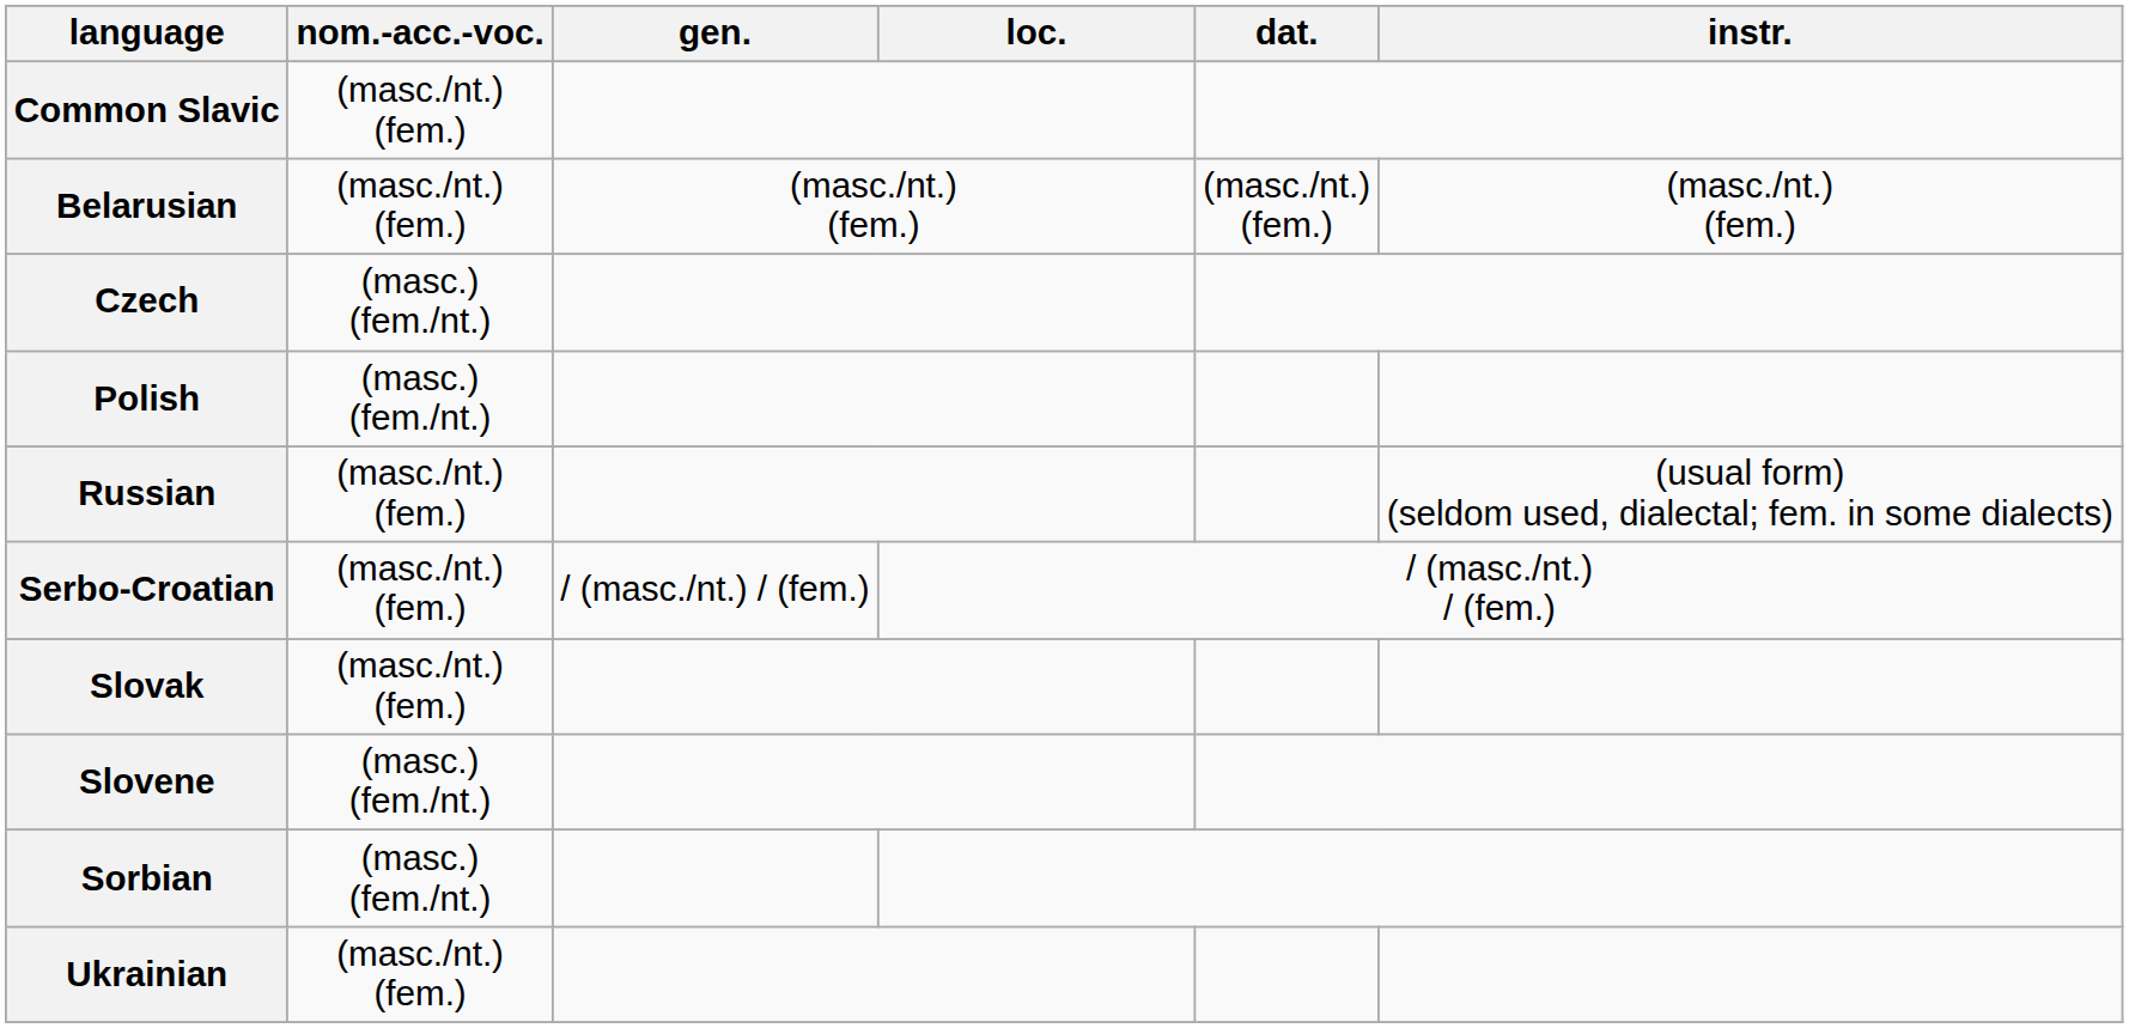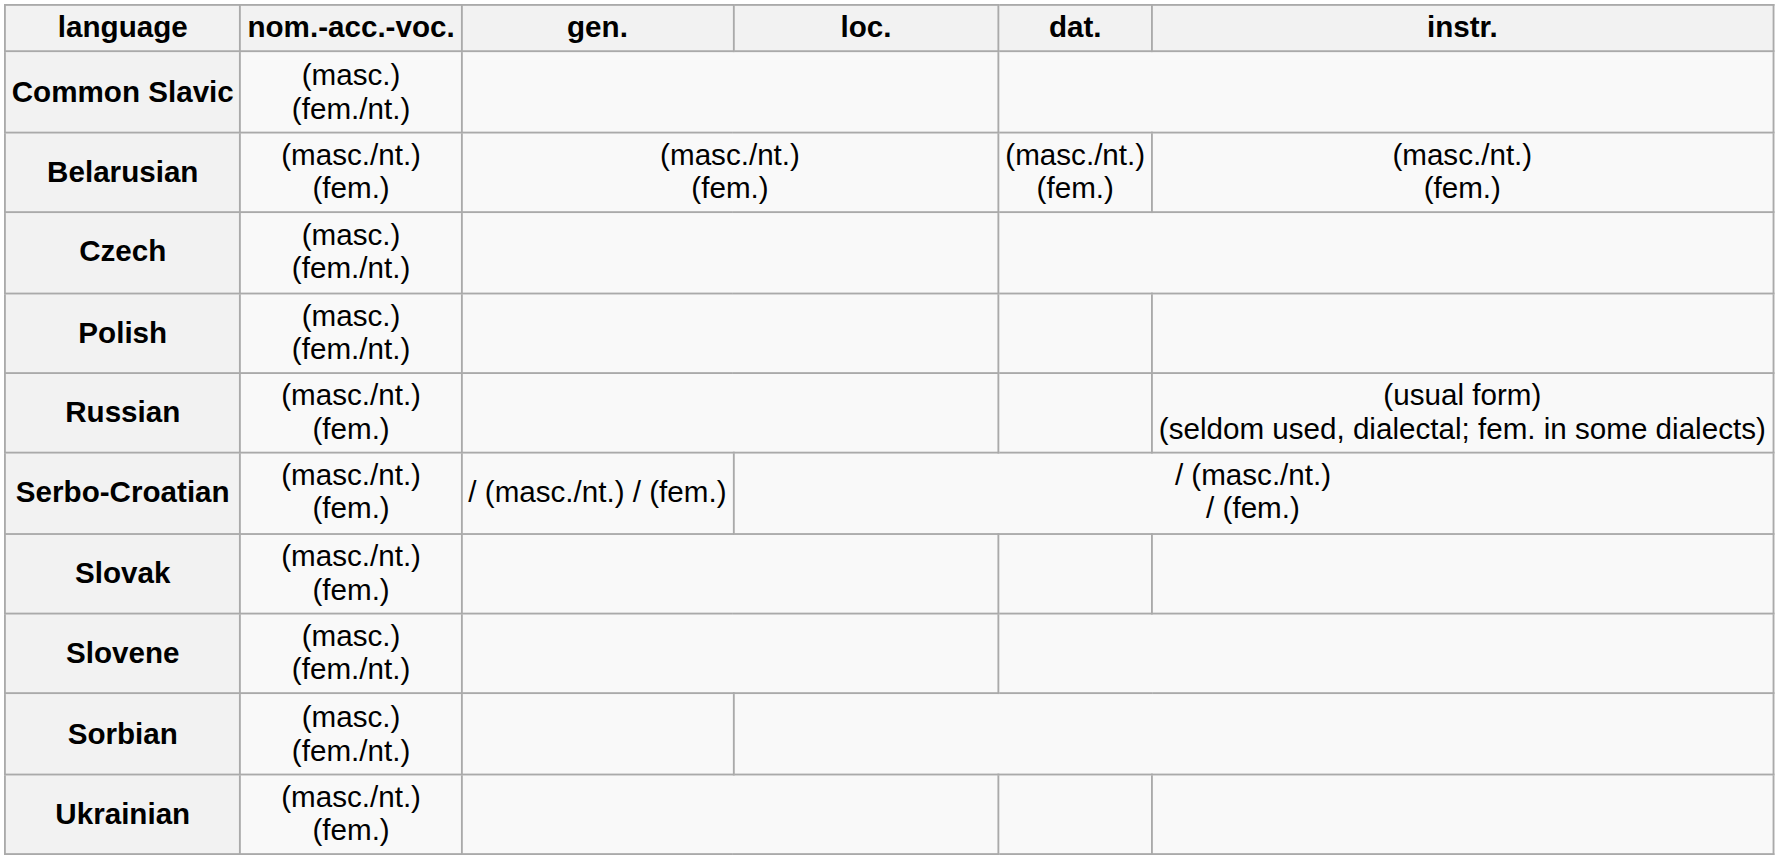 <table class="wikitable">
 <tr>
 <th>language</th>
 <th>nom.-acc.-voc.</th>
 <th>gen.</th>
 <th width="15%">loc.</th>
 <th>dat.</th>
 <th>instr.</th>
 </tr>
 <tr align="center">
 <th>Common Slavic</th>
-<td>  (masc./nt.)<br>  (fem.)</td>
+<td> (masc.)<br> (fem./nt.)</td>
 <td colspan="2"></td>
 <td colspan="2"></td>
 </tr>
 <tr align="center">
 <th>Belarusian</th>
 <td>  (masc./nt.)<br>  (fem.)</td>
 <td colspan="2">  (masc./nt.)<br>  (fem.)</td>
 <td>  (masc./nt.)<br>  (fem.)</td>
 <td>  (masc./nt.)<br>  (fem.)</td>
 </tr>
 <tr align="center">
 <th>Czech</th>
 <td> (masc.)<br> (fem./nt.)</td>
 <td colspan="2"></td>
 <td colspan="2"></td>
 </tr>
 <tr align="center">
 <th>Polish</th>
 <td> (masc.)<br> (fem./nt.)</td>
 <td colspan="2"><br></td>
 <td><br></td>
 <td><br></td>
 </tr>
 <tr align="center">
 <th>Russian</th>
 <td>  (masc./nt.)<br>  (fem.)</td>
 <td colspan="2"> </td>
 <td> </td>
 <td>  (usual form)<br>  (seldom used, dialectal; fem. in some dialects)</td>
 </tr>
 <tr align="center">
 <th>Serbo-Croatian</th>
 <td>  (masc./nt.)<br>  (fem.)</td>
 <td> /  (masc./nt.)  /  (fem.)</td>
 <td colspan="3"> /  (masc./nt.)<br> /  (fem.)</td>
 </tr>
 <tr align="center">
 <th>Slovak</th>
 <td> (masc./nt.)<br> (fem.)</td>
 <td colspan="2"></td>
 <td></td>
 <td></td>
 </tr>
 <tr align="center">
 <th>Slovene</th>
 <td> (masc.)<br> (fem./nt.)</td>
 <td colspan="2"></td>
 <td colspan="2"></td>
 </tr>
 <tr align="center">
 <th>Sorbian</th>
 <td> (masc.)<br> (fem./nt.)</td>
 <td></td>
 <td colspan="3"></td>
 </tr>
 <tr align="center">
 <th>Ukrainian</th>
 <td>  (masc./nt.)<br>  (fem.)</td>
 <td colspan="2"> </td>
 <td> </td>
 <td> </td>
 </tr>
 </table>
